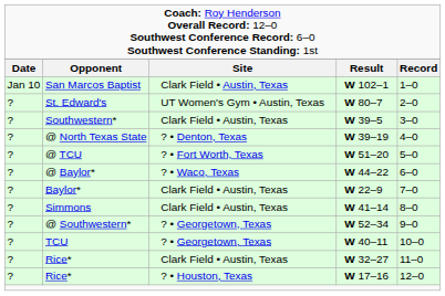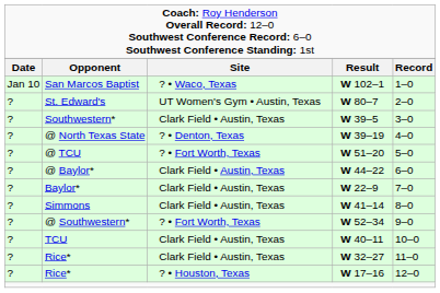 <table class="wikitable">
 <tr>
 <td colspan=8 style="text-align: center;"><strong>Coach:</strong> <a href='#'>Roy Henderson</a><br><strong>Overall Record:</strong> 12–0<br><strong>Southwest Conference Record:</strong> 6–0<br><strong>Southwest Conference Standing:</strong> 1st</td>
 </tr>
 <tr>
 </tr>
 <tr>
 <th>Date</th>
 <th>Opponent</th>
 <th>Site</th>
 <th>Result</th>
 <th>Record</th>
 </tr>
 <tr style="background: #ddffdd;">
 <td>Jan 10</td>
 <td><a href='#'>San Marcos Baptist</a></td>
-<td>   Clark Field • <a href='#'>Austin, Texas</a>   </td>
+<td>   ? • <a href='#'>Waco, Texas</a>   </td>
 <td>  <strong>W</strong> 102–1  </td>
 <td>1–0</td>
 </tr>
 <tr style="background: #ddffdd;">
 <td>?</td>
 <td><a href='#'>St. Edward's</a></td>
 <td>   UT Women's Gym • Austin, Texas   </td>
 <td>  <strong>W</strong> 80–7  </td>
 <td>2–0</td>
 </tr>
 <tr style="background: #ddffdd;">
 <td>?</td>
 <td><a href='#'>Southwestern</a>*</td>
 <td>   Clark Field • Austin, Texas   </td>
 <td>  <strong>W</strong> 39–5  </td>
 <td>3–0</td>
 </tr>
 <tr style="background: #ddffdd;">
 <td>?</td>
 <td>@ <a href='#'>North Texas State</a></td>
 <td>   ? • <a href='#'>Denton, Texas</a>   </td>
 <td>  <strong>W</strong> 39–19  </td>
 <td>4–0</td>
 </tr>
 <tr style="background: #ddffdd;">
 <td>?</td>
 <td>@ <a href='#'>TCU</a></td>
 <td>   ? • <a href='#'>Fort Worth, Texas</a>   </td>
 <td>  <strong>W</strong> 51–20  </td>
 <td>5–0</td>
 </tr>
 <tr style="background: #ddffdd;">
 <td>?</td>
 <td>@ <a href='#'>Baylor</a>*</td>
-<td>   ? • <a href='#'>Waco, Texas</a>   </td>
+<td>   Clark Field • <a href='#'>Austin, Texas</a>   </td>
 <td>  <strong>W</strong> 44–22  </td>
 <td>6–0</td>
 </tr>
 <tr style="background: #ddffdd;">
 <td>?</td>
 <td><a href='#'>Baylor</a>*</td>
 <td>   Clark Field • Austin, Texas   </td>
 <td>  <strong>W</strong> 22–9  </td>
 <td>7–0</td>
 </tr>
 <tr style="background: #ddffdd;">
 <td>?</td>
 <td><a href='#'>Simmons</a></td>
 <td>   Clark Field • Austin, Texas   </td>
 <td>  <strong>W</strong> 41–14  </td>
 <td>8–0</td>
 </tr>
 <tr style="background: #ddffdd;">
 <td>?</td>
 <td>@ <a href='#'>Southwestern</a>*</td>
-<td>   ? • <a href='#'>Georgetown, Texas</a>   </td>
+<td>   ? • <a href='#'>Fort Worth, Texas</a>   </td>
 <td>  <strong>W</strong> 52–34  </td>
 <td>9–0</td>
 </tr>
 <tr style="background: #ddffdd;">
 <td>?</td>
 <td><a href='#'>TCU</a></td>
-<td>   ? • <a href='#'>Georgetown, Texas</a>   </td>
+<td>   Clark Field • Austin, Texas   </td>
 <td>  <strong>W</strong> 40–11  </td>
 <td>10–0</td>
 </tr>
 <tr style="background: #ddffdd;">
 <td>?</td>
 <td><a href='#'>Rice</a>*</td>
 <td>   Clark Field • Austin, Texas   </td>
 <td>  <strong>W</strong> 32–27  </td>
 <td>11–0</td>
 </tr>
 <tr style="background: #ddffdd;">
 <td>?</td>
 <td><a href='#'>Rice</a>*</td>
 <td>   ? • <a href='#'>Houston, Texas</a>   </td>
 <td>  <strong>W</strong> 17–16  </td>
 <td>12–0</td>
 </tr>
 <tr>
 <td colspan=8></td>
 </tr>
 </table>
